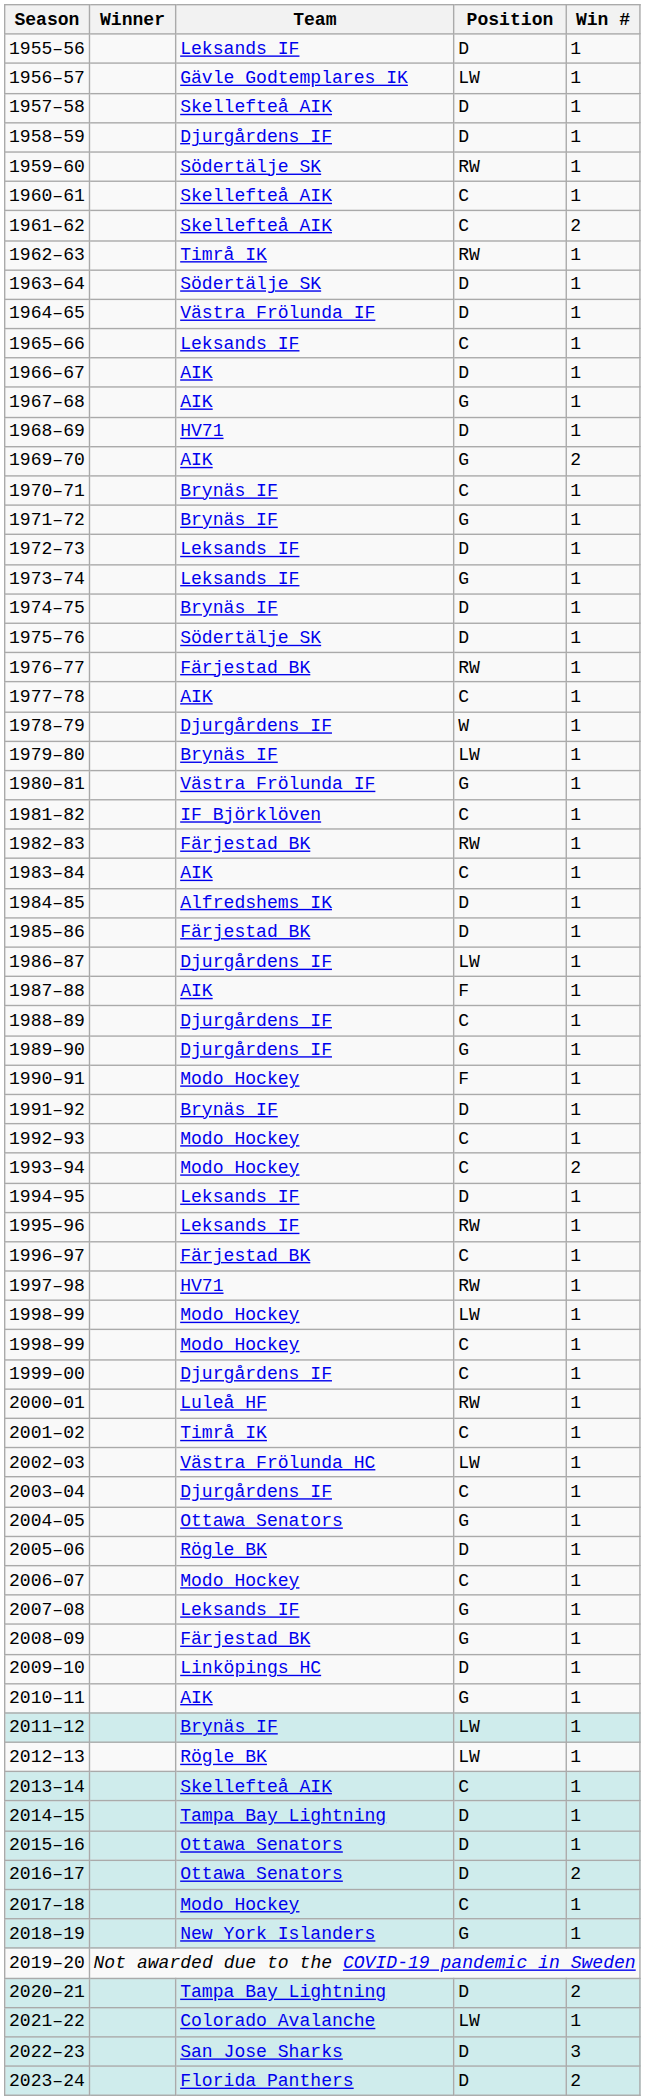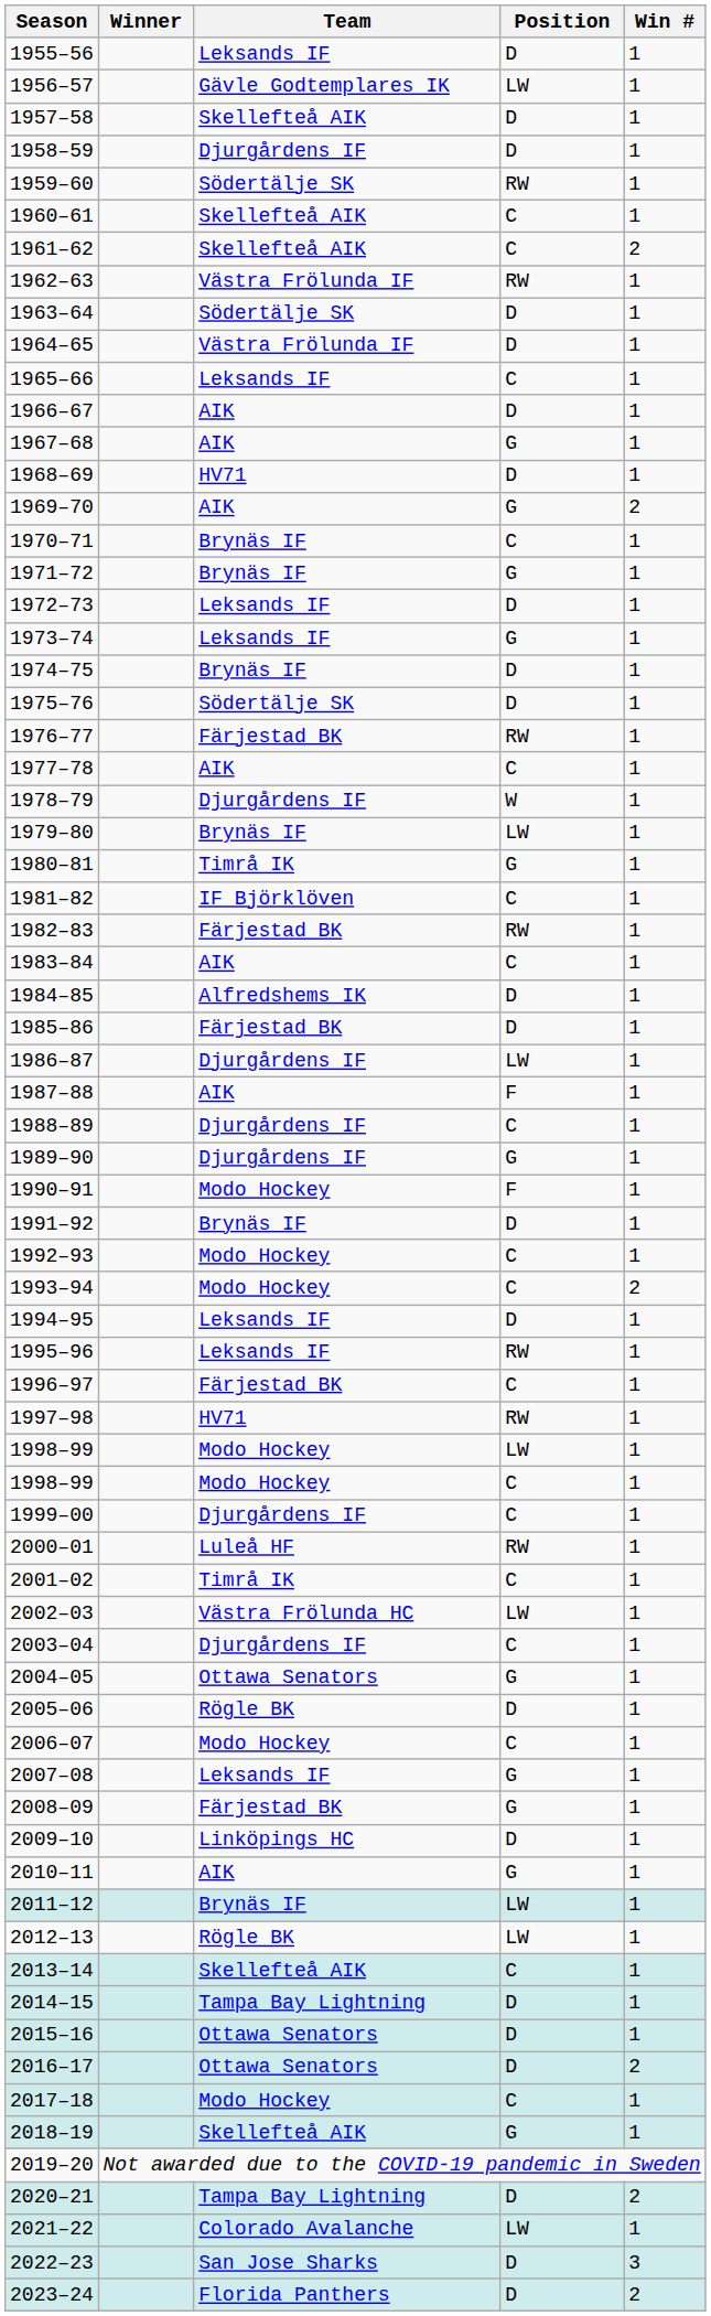 <table class="wikitable sortable">
 <tr>
 <th>Season</th>
 <th>Winner</th>
 <th>Team</th>
 <th>Position</th>
 <th>Win #</th>
 </tr>
 <tr>
 <td>1955–56</td>
 <td></td>
 <td><a href='#'>Leksands IF</a></td>
 <td>D</td>
 <td>1</td>
 </tr>
 <tr>
 <td>1956–57</td>
 <td></td>
 <td><a href='#'>Gävle Godtemplares IK</a></td>
 <td>LW</td>
 <td>1</td>
 </tr>
 <tr>
 <td>1957–58</td>
 <td></td>
 <td><a href='#'>Skellefteå AIK</a></td>
 <td>D</td>
 <td>1</td>
 </tr>
 <tr>
 <td>1958–59</td>
 <td></td>
 <td><a href='#'>Djurgårdens IF</a></td>
 <td>D</td>
 <td>1</td>
 </tr>
 <tr>
 <td>1959–60</td>
 <td></td>
 <td><a href='#'>Södertälje SK</a></td>
 <td>RW</td>
 <td>1</td>
 </tr>
 <tr>
 <td>1960–61</td>
 <td></td>
 <td><a href='#'>Skellefteå AIK</a></td>
 <td>C</td>
 <td>1</td>
 </tr>
 <tr>
 <td>1961–62</td>
 <td></td>
 <td><a href='#'>Skellefteå AIK</a></td>
 <td>C</td>
 <td>2</td>
 </tr>
 <tr>
 <td>1962–63</td>
 <td></td>
-<td><a href='#'>Timrå IK</a></td>
+<td><a href='#'>Västra Frölunda IF</a></td>
 <td>RW</td>
 <td>1</td>
 </tr>
 <tr>
 <td>1963–64</td>
 <td></td>
 <td><a href='#'>Södertälje SK</a></td>
 <td>D</td>
 <td>1</td>
 </tr>
 <tr>
 <td>1964–65</td>
 <td></td>
 <td><a href='#'>Västra Frölunda IF</a></td>
 <td>D</td>
 <td>1</td>
 </tr>
 <tr>
 <td>1965–66</td>
 <td></td>
 <td><a href='#'>Leksands IF</a></td>
 <td>C</td>
 <td>1</td>
 </tr>
 <tr>
 <td>1966–67</td>
 <td></td>
 <td><a href='#'>AIK</a></td>
 <td>D</td>
 <td>1</td>
 </tr>
 <tr>
 <td>1967–68</td>
 <td></td>
 <td><a href='#'>AIK</a></td>
 <td>G</td>
 <td>1</td>
 </tr>
 <tr>
 <td>1968–69</td>
 <td></td>
 <td><a href='#'>HV71</a></td>
 <td>D</td>
 <td>1</td>
 </tr>
 <tr>
 <td>1969–70</td>
 <td></td>
 <td><a href='#'>AIK</a></td>
 <td>G</td>
 <td>2</td>
 </tr>
 <tr>
 <td>1970–71</td>
 <td></td>
 <td><a href='#'>Brynäs IF</a></td>
 <td>C</td>
 <td>1</td>
 </tr>
 <tr>
 <td>1971–72</td>
 <td></td>
 <td><a href='#'>Brynäs IF</a></td>
 <td>G</td>
 <td>1</td>
 </tr>
 <tr>
 <td>1972–73</td>
 <td></td>
 <td><a href='#'>Leksands IF</a></td>
 <td>D</td>
 <td>1</td>
 </tr>
 <tr>
 <td>1973–74</td>
 <td></td>
 <td><a href='#'>Leksands IF</a></td>
 <td>G</td>
 <td>1</td>
 </tr>
 <tr>
 <td>1974–75</td>
 <td></td>
 <td><a href='#'>Brynäs IF</a></td>
 <td>D</td>
 <td>1</td>
 </tr>
 <tr>
 <td>1975–76</td>
 <td></td>
 <td><a href='#'>Södertälje SK</a></td>
 <td>D</td>
 <td>1</td>
 </tr>
 <tr>
 <td>1976–77</td>
 <td></td>
 <td><a href='#'>Färjestad BK</a></td>
 <td>RW</td>
 <td>1</td>
 </tr>
 <tr>
 <td>1977–78</td>
 <td></td>
 <td><a href='#'>AIK</a></td>
 <td>C</td>
 <td>1</td>
 </tr>
 <tr>
 <td>1978–79</td>
 <td></td>
 <td><a href='#'>Djurgårdens IF</a></td>
 <td>W</td>
 <td>1</td>
 </tr>
 <tr>
 <td>1979–80</td>
 <td></td>
 <td><a href='#'>Brynäs IF</a></td>
 <td>LW</td>
 <td>1</td>
 </tr>
 <tr>
 <td>1980–81</td>
 <td></td>
-<td><a href='#'>Västra Frölunda IF</a></td>
+<td><a href='#'>Timrå IK</a></td>
 <td>G</td>
 <td>1</td>
 </tr>
 <tr>
 <td>1981–82</td>
 <td></td>
 <td><a href='#'>IF Björklöven</a></td>
 <td>C</td>
 <td>1</td>
 </tr>
 <tr>
 <td>1982–83</td>
 <td></td>
 <td><a href='#'>Färjestad BK</a></td>
 <td>RW</td>
 <td>1</td>
 </tr>
 <tr>
 <td>1983–84</td>
 <td></td>
 <td><a href='#'>AIK</a></td>
 <td>C</td>
 <td>1</td>
 </tr>
 <tr>
 <td>1984–85</td>
 <td></td>
 <td><a href='#'>Alfredshems IK</a></td>
 <td>D</td>
 <td>1</td>
 </tr>
 <tr>
 <td>1985–86</td>
 <td></td>
 <td><a href='#'>Färjestad BK</a></td>
 <td>D</td>
 <td>1</td>
 </tr>
 <tr>
 <td>1986–87</td>
 <td></td>
 <td><a href='#'>Djurgårdens IF</a></td>
 <td>LW</td>
 <td>1</td>
 </tr>
 <tr>
 <td>1987–88</td>
 <td></td>
 <td><a href='#'>AIK</a></td>
 <td>F</td>
 <td>1</td>
 </tr>
 <tr>
 <td>1988–89</td>
 <td></td>
 <td><a href='#'>Djurgårdens IF</a></td>
 <td>C</td>
 <td>1</td>
 </tr>
 <tr>
 <td>1989–90</td>
 <td></td>
 <td><a href='#'>Djurgårdens IF</a></td>
 <td>G</td>
 <td>1</td>
 </tr>
 <tr>
 <td>1990–91</td>
 <td></td>
 <td><a href='#'>Modo Hockey</a></td>
 <td>F</td>
 <td>1</td>
 </tr>
 <tr>
 <td>1991–92</td>
 <td></td>
 <td><a href='#'>Brynäs IF</a></td>
 <td>D</td>
 <td>1</td>
 </tr>
 <tr>
 <td>1992–93</td>
 <td></td>
 <td><a href='#'>Modo Hockey</a></td>
 <td>C</td>
 <td>1</td>
 </tr>
 <tr>
 <td>1993–94</td>
 <td></td>
 <td><a href='#'>Modo Hockey</a></td>
 <td>C</td>
 <td>2</td>
 </tr>
 <tr>
 <td>1994–95</td>
 <td></td>
 <td><a href='#'>Leksands IF</a></td>
 <td>D</td>
 <td>1</td>
 </tr>
 <tr>
 <td>1995–96</td>
 <td></td>
 <td><a href='#'>Leksands IF</a></td>
 <td>RW</td>
 <td>1</td>
 </tr>
 <tr>
 <td>1996–97</td>
 <td></td>
 <td><a href='#'>Färjestad BK</a></td>
 <td>C</td>
 <td>1</td>
 </tr>
 <tr>
 <td>1997–98</td>
 <td></td>
 <td><a href='#'>HV71</a></td>
 <td>RW</td>
 <td>1</td>
 </tr>
 <tr>
 <td>1998–99</td>
 <td></td>
 <td><a href='#'>Modo Hockey</a></td>
 <td>LW</td>
 <td>1</td>
 </tr>
 <tr>
 <td>1998–99</td>
 <td></td>
 <td><a href='#'>Modo Hockey</a></td>
 <td>C</td>
 <td>1</td>
 </tr>
 <tr>
 <td>1999–00</td>
 <td></td>
 <td><a href='#'>Djurgårdens IF</a></td>
 <td>C</td>
 <td>1</td>
 </tr>
 <tr>
 <td>2000–01</td>
 <td></td>
 <td><a href='#'>Luleå HF</a></td>
 <td>RW</td>
 <td>1</td>
 </tr>
 <tr>
 <td>2001–02</td>
 <td></td>
 <td><a href='#'>Timrå IK</a></td>
 <td>C</td>
 <td>1</td>
 </tr>
 <tr>
 <td>2002–03</td>
 <td></td>
 <td><a href='#'>Västra Frölunda HC</a></td>
 <td>LW</td>
 <td>1</td>
 </tr>
 <tr>
 <td>2003–04</td>
 <td></td>
 <td><a href='#'>Djurgårdens IF</a></td>
 <td>C</td>
 <td>1</td>
 </tr>
 <tr>
 <td>2004–05</td>
 <td></td>
 <td><a href='#'>Ottawa Senators</a></td>
 <td>G</td>
 <td>1</td>
 </tr>
 <tr>
 <td>2005–06</td>
 <td></td>
 <td><a href='#'>Rögle BK</a></td>
 <td>D</td>
 <td>1</td>
 </tr>
 <tr>
 <td>2006–07</td>
 <td></td>
 <td><a href='#'>Modo Hockey</a></td>
 <td>C</td>
 <td>1</td>
 </tr>
 <tr>
 <td>2007–08</td>
 <td></td>
 <td><a href='#'>Leksands IF</a></td>
 <td>G</td>
 <td>1</td>
 </tr>
 <tr>
 <td>2008–09</td>
 <td></td>
 <td><a href='#'>Färjestad BK</a></td>
 <td>G</td>
 <td>1</td>
 </tr>
 <tr>
 <td>2009–10</td>
 <td></td>
 <td><a href='#'>Linköpings HC</a></td>
 <td>D</td>
 <td>1</td>
 </tr>
 <tr>
 <td>2010–11</td>
 <td></td>
 <td><a href='#'>AIK</a></td>
 <td>G</td>
 <td>1</td>
 </tr>
 <tr bgcolor="#CFECEC">
 <td>2011–12</td>
 <td></td>
 <td><a href='#'>Brynäs IF</a></td>
 <td>LW</td>
 <td>1</td>
 </tr>
 <tr>
 <td>2012–13</td>
 <td></td>
 <td><a href='#'>Rögle BK</a></td>
 <td>LW</td>
 <td>1</td>
 </tr>
 <tr bgcolor="#CFECEC">
 <td>2013–14</td>
 <td></td>
 <td><a href='#'>Skellefteå AIK</a></td>
 <td>C</td>
 <td>1</td>
 </tr>
 <tr bgcolor="#CFECEC">
 <td>2014–15</td>
 <td></td>
 <td><a href='#'>Tampa Bay Lightning</a></td>
 <td>D</td>
 <td>1</td>
 </tr>
 <tr bgcolor="#CFECEC">
 <td>2015–16</td>
 <td></td>
 <td><a href='#'>Ottawa Senators</a></td>
 <td>D</td>
 <td>1</td>
 </tr>
 <tr bgcolor="#CFECEC">
 <td>2016–17</td>
 <td></td>
 <td><a href='#'>Ottawa Senators</a></td>
 <td>D</td>
 <td>2</td>
 </tr>
 <tr bgcolor="#CFECEC">
 <td>2017–18</td>
 <td></td>
 <td><a href='#'>Modo Hockey</a></td>
 <td>C</td>
 <td>1</td>
 </tr>
 <tr bgcolor="#CFECEC">
 <td>2018–19</td>
 <td></td>
-<td><a href='#'>New York Islanders</a></td>
+<td><a href='#'>Skellefteå AIK</a></td>
 <td>G</td>
 <td>1</td>
 </tr>
 <tr>
 <td>2019–20</td>
 <td colspan="4" align="center"><em>Not awarded due to the <a href='#'>COVID-19 pandemic in Sweden</a></em></td>
 </tr>
 <tr bgcolor="#CFECEC">
 <td>2020–21</td>
 <td></td>
 <td><a href='#'>Tampa Bay Lightning</a></td>
 <td>D</td>
 <td>2</td>
 </tr>
 <tr bgcolor="#CFECEC">
 <td>2021–22</td>
 <td></td>
 <td><a href='#'>Colorado Avalanche</a></td>
 <td>LW</td>
 <td>1</td>
 </tr>
 <tr bgcolor="#CFECEC">
 <td>2022–23</td>
 <td></td>
 <td><a href='#'>San Jose Sharks</a></td>
 <td>D</td>
 <td>3</td>
 </tr>
 <tr bgcolor="#CFECEC">
 <td>2023–24</td>
 <td></td>
 <td><a href='#'>Florida Panthers</a></td>
 <td>D</td>
 <td>2</td>
 </tr>
 </table>
